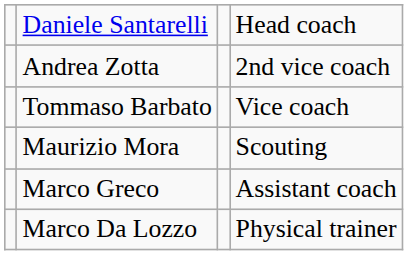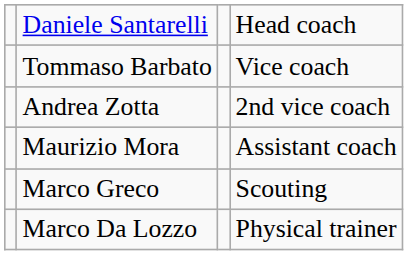 <table class="wikitable">
 <tr>
 <td></td>
 <td><a href='#'>Daniele Santarelli</a></td>
 <td></td>
 <td>Head coach</td>
 </tr>
 <tr>
 <td></td>
+<td>Tommaso Barbato</td>
+<td></td>
+<td>Vice coach</td>
+</tr>
+<tr>
+<td></td>
 <td>Andrea Zotta</td>
 <td></td>
 <td>2nd vice coach</td>
 </tr>
 <tr>
 <td></td>
-<td>Tommaso Barbato</td>
-<td></td>
-<td>Vice coach</td>
-</tr>
-<tr>
-<td></td>
 <td>Maurizio Mora</td>
 <td></td>
-<td>Scouting</td>
+<td>Assistant coach</td>
 </tr>
 <tr>
 <td></td>
 <td>Marco Greco</td>
 <td></td>
-<td>Assistant coach</td>
+<td>Scouting</td>
 </tr>
 <tr>
 <td></td>
 <td>Marco Da Lozzo</td>
 <td></td>
 <td>Physical trainer</td>
 </tr>
 </table>
